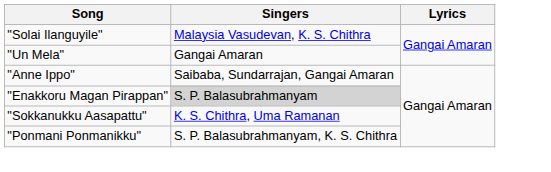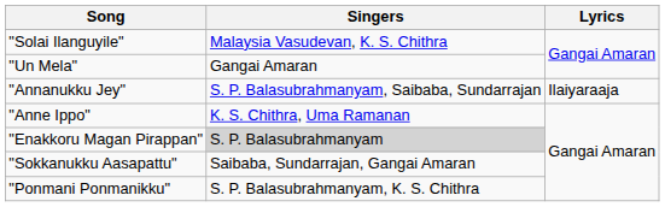 <table class="wikitable">
 <tr>
 <th>Song</th>
 <th>Singers</th>
 <th>Lyrics</th>
 </tr>
 <tr>
 <td>"Solai Ilanguyile"</td>
 <td><a href='#'>Malaysia Vasudevan</a>, <a href='#'>K. S. Chithra</a></td>
 <td rowspan=2><a href='#'>Gangai Amaran</a></td>
 </tr>
 <tr>
 <td>"Un Mela"</td>
 <td>Gangai Amaran</td>
 </tr>
 <tr>
+<td>"Annanukku Jey"</td>
+<td><a href='#'>S. P. Balasubrahmanyam</a>, Saibaba, Sundarrajan</td>
+<td>Ilaiyaraaja</td>
+</tr>
+<tr>
 <td>"Anne Ippo"</td>
-<td>Saibaba, Sundarrajan, Gangai Amaran</td>
+<td><a href='#'>K. S. Chithra</a>, <a href='#'>Uma Ramanan</a></td>
 <td rowspan=4>Gangai Amaran</td>
 </tr>
 <tr>
 <td>"Enakkoru Magan Pirappan"</td>
 <td style="background: lightgrey;">S. P. Balasubrahmanyam</td>
 </tr>
 <tr>
 <td>"Sokkanukku Aasapattu"</td>
-<td><a href='#'>K. S. Chithra</a>, <a href='#'>Uma Ramanan</a></td>
+<td>Saibaba, Sundarrajan, Gangai Amaran</td>
 </tr>
 <tr>
 <td>"Ponmani Ponmanikku"</td>
 <td>S. P. Balasubrahmanyam, K. S. Chithra</td>
 </tr>
 </table>
